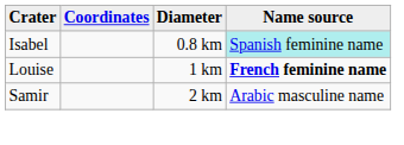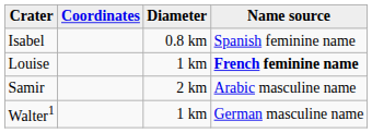 <table class="wikitable">
 <tr>
 <th style="background:#eeeeee;">Crater</th>
 <th style="background:#eeeeee;"><a href='#'>Coordinates</a></th>
 <th style="background:#eeeeee;">Diameter</th>
 <th style="background:#eeeeee;">Name source</th>
 </tr>
 <tr>
 <td>Isabel</td>
 <td></td>
 <td align="right">0.8 km</td>
-<td style="background: paleturquoise;"><a href='#'>Spanish</a> feminine name</td>
+<td><a href='#'>Spanish</a> feminine name</td>
 </tr>
 <tr>
 <td>Louise</td>
 <td></td>
 <td align="right">1 km</td>
 <td><strong><a href='#'>French</a> feminine name</strong></td>
 </tr>
 <tr>
 <td>Samir</td>
 <td></td>
 <td align="right">2 km</td>
 <td><a href='#'>Arabic</a> masculine name</td>
 </tr>
+<tr>
+<td>Walter<sup>1</sup></td>
+<td></td>
+<td align="right">1 km</td>
+<td><a href='#'>German</a> masculine name</td>
+</tr>
 </table>
